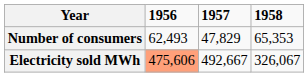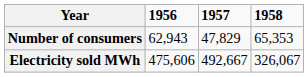 <table class="wikitable">
 <tr>
 <th>Year</th>
 <td><strong>1956</strong></td>
 <td><strong>1957</strong></td>
 <td><strong>1958</strong></td>
 </tr>
 <tr>
 <th>Number of consumers</th>
-<td>62,493</td>
+<td>62,943</td>
 <td>47,829</td>
 <td>65,353</td>
 </tr>
 <tr>
 <th>Electricity sold MWh</th>
-<td style="background: lightsalmon;">475,606</td>
+<td>475,606</td>
 <td>492,667</td>
 <td>326,067</td>
 </tr>
 </table>
